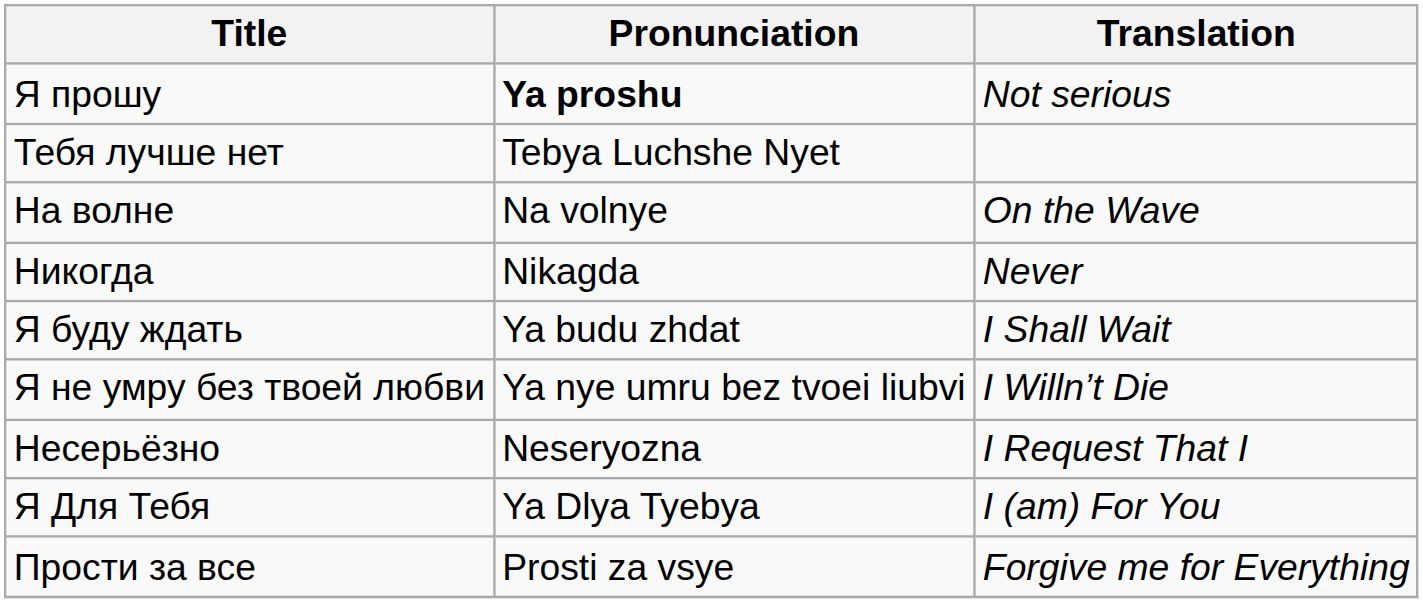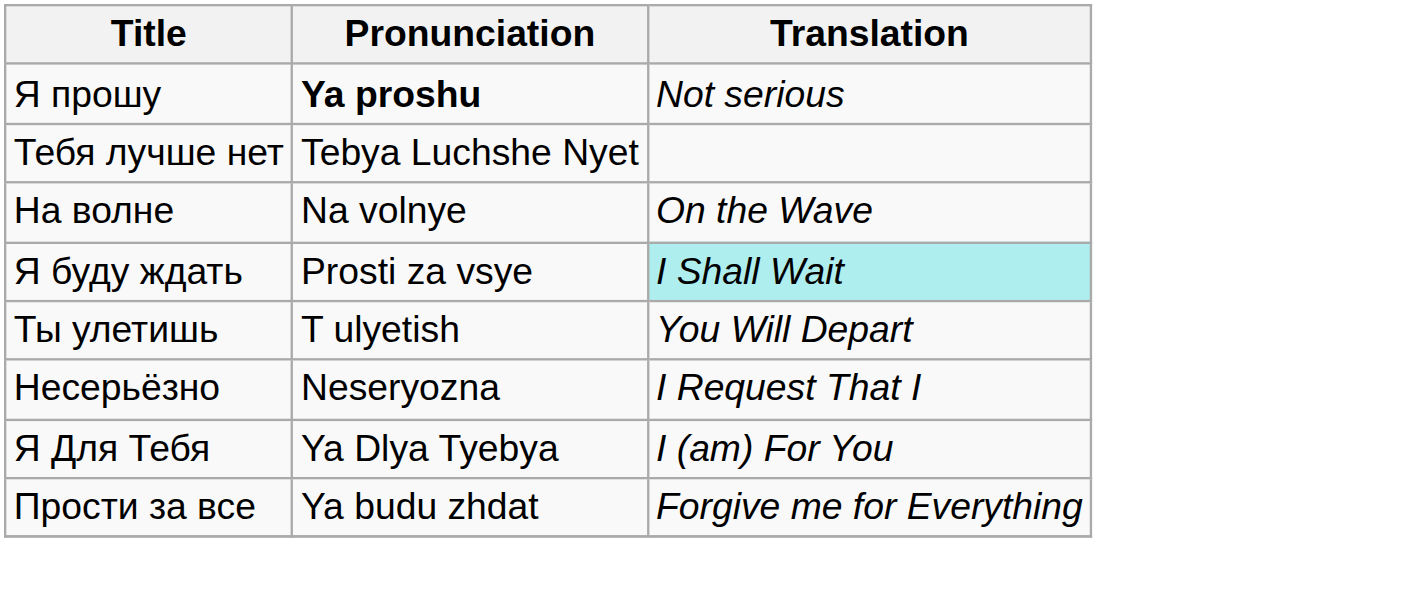 <table class="wikitable">
 <tr>
 <th>Title</th>
 <th>Pronunciation</th>
 <th>Translation</th>
 </tr>
 <tr>
 <td>Я прошу</td>
 <td><strong>Ya proshu</strong></td>
 <td><em>Not serious</em></td>
 </tr>
 <tr>
 <td>Тебя лучше нет</td>
 <td>Tebya Luchshe Nyet</td>
 <td></td>
 </tr>
 <tr>
 <td>На волне</td>
 <td>Na volnye</td>
 <td><em>On the Wave</em></td>
 </tr>
 <tr>
-<td>Никогда</td>
-<td>Nikagda</td>
-<td><em>Never</em></td>
+<td>Я буду ждать</td>
+<td>Prosti za vsye</td>
+<td style="background: paleturquoise;"><em>I Shall Wait</em></td>
 </tr>
 <tr>
-<td>Я буду ждать</td>
-<td>Ya budu zhdat</td>
-<td><em>I Shall Wait</em></td>
-</tr>
-<tr>
-<td>Я не умру без твоей любви</td>
-<td>Ya nye umru bez tvoei liubvi</td>
-<td><em>I Willn’t Die</em></td>
+<td>Ты улетишь</td>
+<td>T ulyetish</td>
+<td><em>You Will Depart</em></td>
 </tr>
 <tr>
 <td>Несерьёзно</td>
 <td>Neseryozna</td>
 <td><em>I Request That I</em></td>
 </tr>
 <tr>
 <td>Я Для Тебя</td>
 <td>Ya Dlya Tyebya</td>
 <td><em>I (am) For You</em></td>
 </tr>
 <tr>
 <td>Прости за все</td>
-<td>Prosti za vsye</td>
+<td>Ya budu zhdat</td>
 <td><em>Forgive me for Everything</em></td>
 </tr>
 <tr>
 </tr>
 </table>
